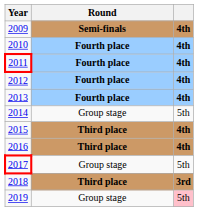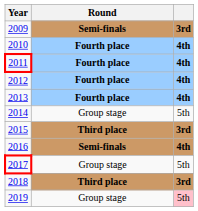 <table class="wikitable" style="text-align: center; font-size:90%">
 <tr>
 <th>Year</th>
 <th style="width:200px">Round</th>
 <th></th>
 </tr>
 <tr>
 <td><a href='#'>2009</a></td>
 <td bgcolor="cc9966"><strong>Semi-finals</strong></td>
-<td bgcolor="cc9966"><strong>4th</strong></td>
+<td bgcolor="cc9966"><strong>3rd</strong></td>
 </tr>
 <tr>
 <td><a href='#'>2010</a></td>
 <td bgcolor="9acdff"><strong>Fourth place</strong></td>
 <td bgcolor="9acdff"><strong>4th</strong></td>
 </tr>
 <tr>
 <td style="border: 3px solid red"><a href='#'>2011</a></td>
 <td bgcolor="9acdff"><strong>Fourth place</strong></td>
 <td bgcolor="9acdff"><strong>4th</strong></td>
 </tr>
 <tr>
 <td><a href='#'>2012</a></td>
 <td bgcolor="9acdff"><strong>Fourth place</strong></td>
 <td bgcolor="9acdff"><strong>4th</strong></td>
 </tr>
 <tr>
 <td><a href='#'>2013</a></td>
 <td bgcolor="9acdff"><strong>Fourth place</strong></td>
 <td bgcolor="9acdff"><strong>4th</strong></td>
 </tr>
 <tr>
 <td><a href='#'>2014</a></td>
 <td>Group stage</td>
 <td>5th</td>
 </tr>
 <tr>
 <td><a href='#'>2015</a></td>
 <td bgcolor="cc9966"><strong>Third place</strong></td>
-<td bgcolor="cc9966"><strong>4th</strong></td>
+<td bgcolor="cc9966"><strong>3rd</strong></td>
 </tr>
 <tr>
 <td><a href='#'>2016</a></td>
-<td bgcolor="cc9966"><strong>Third place</strong></td>
+<td bgcolor="cc9966"><strong>Semi-finals</strong></td>
 <td bgcolor="cc9966"><strong>4th</strong></td>
 </tr>
 <tr>
 <td style="border: 3px solid red"><a href='#'>2017</a></td>
 <td>Group stage</td>
 <td>5th</td>
 </tr>
 <tr>
 <td><a href='#'>2018</a></td>
 <td bgcolor="cc9966"><strong>Third place</strong></td>
 <td bgcolor="cc9966"><strong>3rd</strong></td>
 </tr>
 <tr>
 <td><a href='#'>2019</a></td>
 <td>Group stage</td>
 <td style="background: pink;">5th</td>
 </tr>
 </table>
